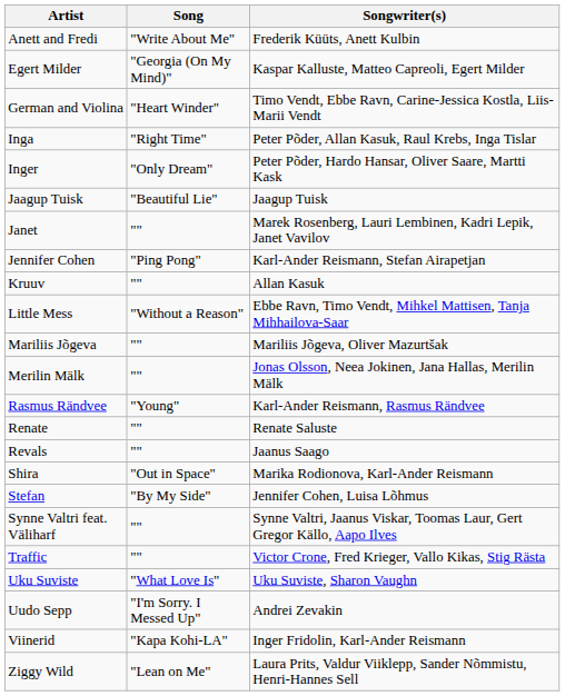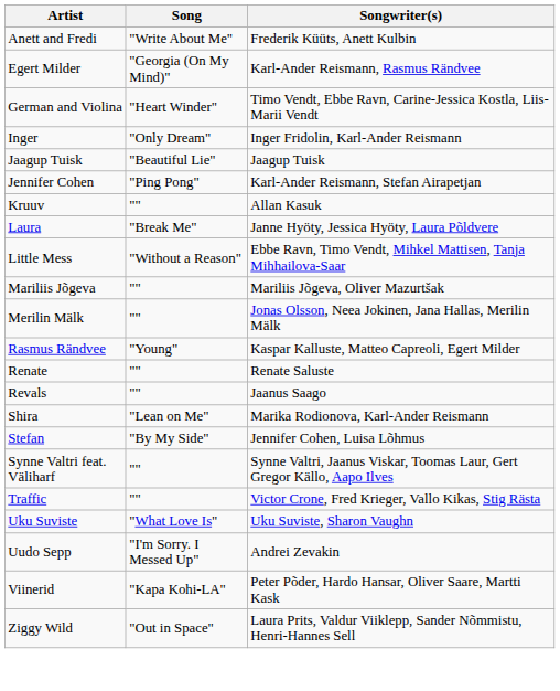 <table class="sortable wikitable" style="margin: 1em auto 1em auto">
 <tr>
 <th>Artist</th>
 <th>Song</th>
 <th class="unsortable">Songwriter(s)</th>
 </tr>
 <tr>
 <td>Anett and Fredi</td>
 <td>"Write About Me"</td>
 <td>Frederik Küüts, Anett Kulbin</td>
 </tr>
 <tr>
 <td>Egert Milder</td>
 <td>"Georgia (On My Mind)"</td>
-<td>Kaspar Kalluste, Matteo Capreoli, Egert Milder</td>
+<td>Karl-Ander Reismann, <a href='#'>Rasmus Rändvee</a></td>
 </tr>
 <tr>
 <td>German and Violina</td>
 <td>"Heart Winder"</td>
 <td>Timo Vendt, Ebbe Ravn, Carine-Jessica Kostla, Liis-Marii Vendt</td>
 </tr>
 <tr>
-<td>Inga</td>
-<td>"Right Time"</td>
-<td>Peter Põder, Allan Kasuk, Raul Krebs, Inga Tislar</td>
-</tr>
-<tr>
 <td>Inger</td>
 <td>"Only Dream"</td>
-<td>Peter Põder, Hardo Hansar, Oliver Saare, Martti Kask</td>
+<td>Inger Fridolin, Karl-Ander Reismann</td>
 </tr>
 <tr>
 <td>Jaagup Tuisk</td>
 <td>"Beautiful Lie"</td>
 <td>Jaagup Tuisk</td>
-</tr>
-<tr>
-<td>Janet</td>
-<td>""</td>
-<td>Marek Rosenberg, Lauri Lembinen, Kadri Lepik, Janet Vavilov</td>
 </tr>
 <tr>
 <td>Jennifer Cohen</td>
 <td>"Ping Pong"</td>
 <td>Karl-Ander Reismann, Stefan Airapetjan</td>
 </tr>
 <tr>
 <td>Kruuv</td>
 <td>""</td>
 <td>Allan Kasuk</td>
+</tr>
+<tr>
+<td><a href='#'>Laura</a></td>
+<td>"Break Me"</td>
+<td>Janne Hyöty, Jessica Hyöty, <a href='#'>Laura Põldvere</a></td>
 </tr>
 <tr>
 <td>Little Mess</td>
 <td>"Without a Reason"</td>
 <td>Ebbe Ravn, Timo Vendt, <a href='#'>Mihkel Mattisen</a>, <a href='#'>Tanja Mihhailova-Saar</a></td>
 </tr>
 <tr>
 <td>Mariliis Jõgeva</td>
 <td>""</td>
 <td>Mariliis Jõgeva, Oliver Mazurtšak</td>
 </tr>
 <tr>
 <td>Merilin Mälk</td>
 <td>""</td>
 <td><a href='#'>Jonas Olsson</a>, Neea Jokinen, Jana Hallas, Merilin Mälk</td>
 </tr>
 <tr>
 <td><a href='#'>Rasmus Rändvee</a></td>
 <td>"Young"</td>
-<td>Karl-Ander Reismann, <a href='#'>Rasmus Rändvee</a></td>
+<td>Kaspar Kalluste, Matteo Capreoli, Egert Milder</td>
 </tr>
 <tr>
 <td>Renate</td>
 <td>""</td>
 <td>Renate Saluste</td>
 </tr>
 <tr>
 <td>Revals</td>
 <td>""</td>
 <td>Jaanus Saago</td>
 </tr>
 <tr>
 <td>Shira</td>
-<td>"Out in Space"</td>
+<td>"Lean on Me"</td>
 <td>Marika Rodionova, Karl-Ander Reismann</td>
 </tr>
 <tr>
 <td><a href='#'>Stefan</a></td>
 <td>"By My Side"</td>
 <td>Jennifer Cohen, Luisa Lõhmus</td>
 </tr>
 <tr>
 <td>Synne Valtri feat. Väliharf</td>
 <td>""</td>
 <td>Synne Valtri, Jaanus Viskar, Toomas Laur, Gert Gregor Källo, <a href='#'>Aapo Ilves</a></td>
 </tr>
 <tr>
 <td><a href='#'>Traffic</a></td>
 <td>""</td>
 <td><a href='#'>Victor Crone</a>, Fred Krieger, Vallo Kikas, <a href='#'>Stig Rästa</a></td>
 </tr>
 <tr>
 <td><a href='#'>Uku Suviste</a></td>
 <td>"<a href='#'>What Love Is</a>"</td>
 <td><a href='#'>Uku Suviste</a>, <a href='#'>Sharon Vaughn</a></td>
 </tr>
 <tr>
 <td>Uudo Sepp</td>
 <td>"I'm Sorry. I Messed Up"</td>
 <td>Andrei Zevakin</td>
 </tr>
 <tr>
 <td>Viinerid</td>
 <td>"Kapa Kohi-LA"</td>
-<td>Inger Fridolin, Karl-Ander Reismann</td>
+<td>Peter Põder, Hardo Hansar, Oliver Saare, Martti Kask</td>
 </tr>
 <tr>
 <td>Ziggy Wild</td>
-<td>"Lean on Me"</td>
+<td>"Out in Space"</td>
 <td>Laura Prits, Valdur Viiklepp, Sander Nõmmistu, Henri-Hannes Sell</td>
 </tr>
 </table>
